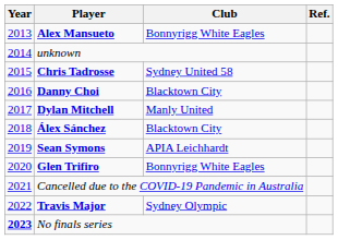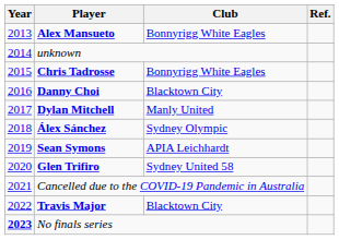 <table class="wikitable">
 <tr>
 <th>Year</th>
 <th>Player</th>
 <th>Club</th>
 <th>Ref.</th>
 </tr>
 <tr>
 <td><a href='#'>2013</a></td>
 <td><strong><a href='#'>Alex Mansueto</a></strong></td>
 <td><a href='#'>Bonnyrigg White Eagles</a></td>
 <td></td>
 </tr>
 <tr>
 <td><a href='#'>2014</a></td>
 <td colspan=2><em>unknown</em></td>
 <td></td>
 </tr>
 <tr>
 <td><a href='#'>2015</a></td>
 <td><strong><a href='#'>Chris Tadrosse</a></strong></td>
-<td><a href='#'>Sydney United 58</a></td>
+<td><a href='#'>Bonnyrigg White Eagles</a></td>
 <td></td>
 </tr>
 <tr>
 <td><a href='#'>2016</a></td>
 <td><strong><a href='#'>Danny Choi</a></strong></td>
 <td><a href='#'>Blacktown City</a></td>
 <td></td>
 </tr>
 <tr>
 <td><a href='#'>2017</a></td>
 <td><strong><a href='#'>Dylan Mitchell</a></strong></td>
 <td><a href='#'>Manly United</a></td>
 <td></td>
 </tr>
 <tr>
 <td><a href='#'>2018</a></td>
 <td><strong><a href='#'>Álex Sánchez</a></strong></td>
-<td><a href='#'>Blacktown City</a></td>
+<td><a href='#'>Sydney Olympic</a></td>
 <td></td>
 </tr>
 <tr>
 <td><a href='#'>2019</a></td>
 <td><strong><a href='#'>Sean Symons</a></strong></td>
 <td><a href='#'>APIA Leichhardt</a></td>
 <td></td>
 </tr>
 <tr>
 <td><a href='#'>2020</a></td>
 <td><strong><a href='#'>Glen Trifiro</a></strong></td>
-<td><a href='#'>Bonnyrigg White Eagles</a></td>
+<td><a href='#'>Sydney United 58</a></td>
 <td></td>
 </tr>
 <tr>
 <td><a href='#'>2021</a></td>
 <td colspan=2><em>Cancelled due to the <a href='#'>COVID-19 Pandemic in Australia</a></em></td>
 <td></td>
 </tr>
 <tr>
 <td><a href='#'>2022</a></td>
 <td><strong><a href='#'>Travis Major</a></strong></td>
-<td><a href='#'>Sydney Olympic</a></td>
+<td><a href='#'>Blacktown City</a></td>
 <td></td>
 </tr>
 <tr>
 <td><strong><a href='#'>2023</a></strong></td>
 <td colspan=2><em>No finals series</em></td>
 </tr>
 </table>
